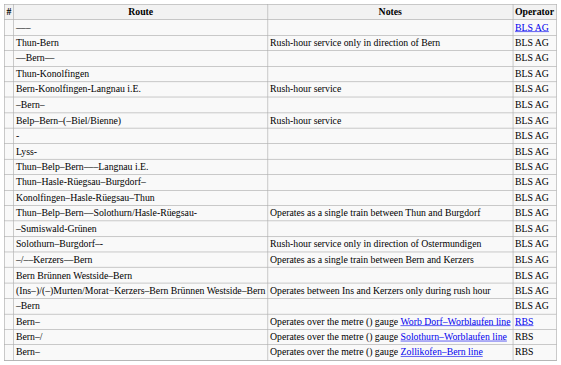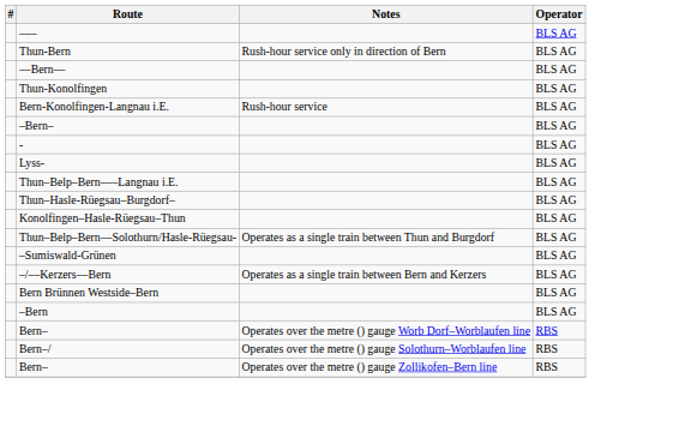 <table class="wikitable sortable">
 <tr>
 <th>#</th>
 <th>Route</th>
 <th>Notes</th>
 <th>Operator</th>
 </tr>
 <tr>
 <td></td>
 <td>–––</td>
 <td></td>
 <td><a href='#'>BLS AG</a></td>
 </tr>
 <tr>
 <td></td>
 <td>Thun-Bern</td>
 <td>Rush-hour service only in direction of Bern</td>
 <td>BLS AG</td>
 </tr>
 <tr>
 <td></td>
 <td>––Bern––</td>
 <td></td>
 <td>BLS AG</td>
 </tr>
 <tr>
 <td></td>
 <td>Thun-Konolfingen</td>
 <td></td>
 <td>BLS AG</td>
 </tr>
 <tr>
 <td></td>
 <td>Bern-Konolfingen-Langnau i.E.</td>
 <td>Rush-hour service</td>
 <td>BLS AG</td>
 </tr>
 <tr>
 <td></td>
 <td>–Bern–</td>
 <td></td>
-<td>BLS AG</td>
-</tr>
-<tr>
-<td></td>
-<td>Belp–Bern–(–Biel/Bienne)</td>
-<td>Rush-hour service</td>
 <td>BLS AG</td>
 </tr>
 <tr>
 <td></td>
 <td>-</td>
 <td></td>
 <td>BLS AG</td>
 </tr>
 <tr>
 <td></td>
 <td>Lyss-</td>
 <td></td>
 <td>BLS AG</td>
 </tr>
 <tr>
 <td></td>
 <td>Thun–Belp–Bern–––Langnau i.E.</td>
 <td></td>
 <td>BLS AG</td>
 </tr>
 <tr>
 <td></td>
 <td>Thun–Hasle-Rüegsau–Burgdorf–</td>
 <td></td>
 <td>BLS AG</td>
 </tr>
 <tr>
 <td></td>
 <td>Konolfingen–Hasle-Rüegsau–Thun</td>
 <td></td>
 <td>BLS AG</td>
 </tr>
 <tr>
 <td></td>
 <td>Thun–Belp–Bern––Solothurn/Hasle-Rüegsau-</td>
 <td>Operates as a single train between Thun and Burgdorf</td>
 <td>BLS AG</td>
 </tr>
 <tr>
 <td></td>
 <td>–Sumiswald-Grünen</td>
 <td></td>
 <td>BLS AG</td>
 </tr>
 <tr>
 <td></td>
-<td>Solothurn–Burgdorf–-</td>
-<td>Rush-hour service only in direction of Ostermundigen</td>
-<td>BLS AG</td>
-</tr>
-<tr>
-<td></td>
 <td>–/––Kerzers––Bern</td>
 <td>Operates as a single train between Bern and Kerzers</td>
 <td>BLS AG</td>
 </tr>
 <tr>
 <td></td>
 <td>Bern Brünnen Westside–Bern</td>
 <td></td>
-<td>BLS AG</td>
-</tr>
-<tr>
-<td></td>
-<td>(Ins–)/(–)Murten/Morat−Kerzers–Bern Brünnen Westside–Bern</td>
-<td>Operates between Ins and Kerzers only during rush hour</td>
 <td>BLS AG</td>
 </tr>
 <tr>
 <td></td>
 <td>–Bern</td>
 <td></td>
 <td>BLS AG</td>
 </tr>
 <tr>
 <td></td>
 <td>Bern–</td>
 <td>Operates over the metre () gauge <a href='#'>Worb Dorf–Worblaufen line</a></td>
 <td><a href='#'>RBS</a></td>
 </tr>
 <tr>
 <td></td>
 <td>Bern–/</td>
 <td>Operates over the metre () gauge <a href='#'>Solothurn–Worblaufen line</a></td>
 <td>RBS</td>
 </tr>
 <tr>
 <td></td>
 <td>Bern–</td>
 <td>Operates over the metre () gauge <a href='#'>Zollikofen–Bern line</a></td>
 <td>RBS</td>
 </tr>
 <tr>
 </tr>
 </table>
